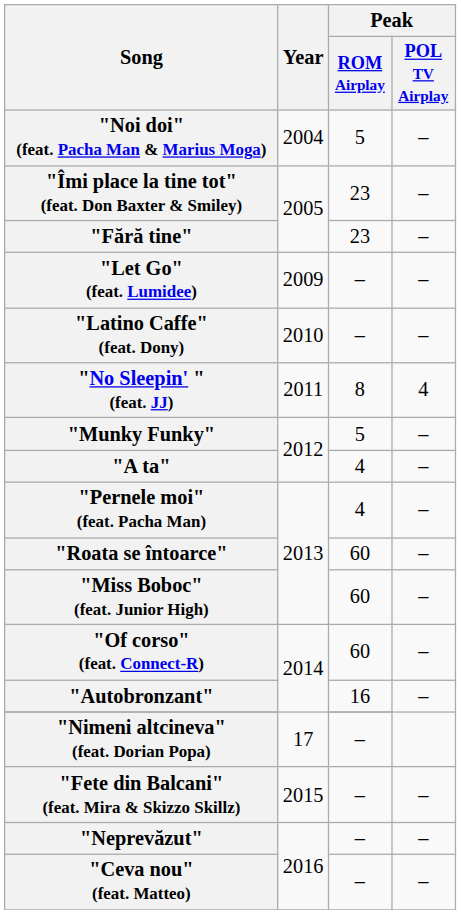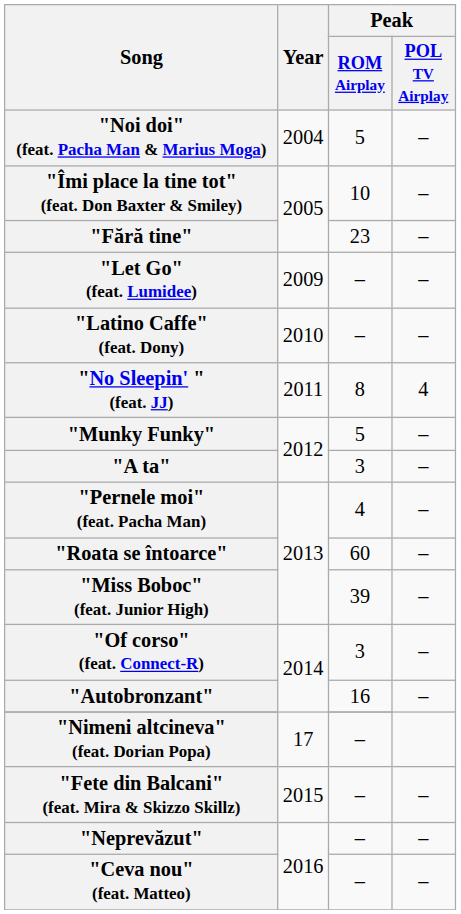 <table class="wikitable plainrowheaders" style="text-align:center;" border="1">
 <tr>
 <th scope="col" rowspan="2" style="width:13em;">Song</th>
 <th scope="col" rowspan="2">Year</th>
 <th scope="col" colspan="2">Peak</th>
 </tr>
 <tr>
 <th scope="col" style="width:3em;font-size:90%;"><a href='#'>ROM <small>Airplay</small></a></th>
 <th scope="col" style="width:3em;font-size:90%;"><a href='#'>POL <small>TV Airplay</small></a></th>
 </tr>
 <tr>
 <th scope="row">"Noi doi" <br><small>(feat. <a href='#'>Pacha Man</a> & <a href='#'>Marius Moga</a>)</small></th>
 <td rowspan="1">2004</td>
 <td>5</td>
 <td>–</td>
 </tr>
 <tr>
 <th scope="row">"Îmi place la tine tot" <br><small>(feat. Don Baxter & Smiley)</small></th>
 <td rowspan="2">2005</td>
-<td>23</td>
+<td>10</td>
 <td>–</td>
 </tr>
 <tr>
 <th scope="row">"Fără tine"</th>
 <td>23</td>
 <td>–</td>
 </tr>
 <tr>
 <th scope="row">"Let Go" <br><small>(feat. <a href='#'>Lumidee</a>)</small></th>
 <td rowspan="1">2009</td>
 <td>–</td>
 <td>–</td>
 </tr>
 <tr>
 <th scope="row">"Latino Caffe" <br><small>(feat. Dony)</small></th>
 <td rowspan="1">2010</td>
 <td>–</td>
 <td>–</td>
 </tr>
 <tr>
 <th scope="row">"<a href='#'>No Sleepin'</a> " <br><small>(feat. <a href='#'>JJ</a>)</small></th>
 <td rowspan="1">2011</td>
 <td>8</td>
 <td>4</td>
 </tr>
 <tr>
 <th scope="row">"Munky Funky"</th>
 <td rowspan="2">2012</td>
 <td>5</td>
 <td>–</td>
 </tr>
 <tr>
 <th scope="row">"A ta"</th>
-<td>4</td>
+<td>3</td>
 <td>–</td>
 </tr>
 <tr>
 <th scope="row">"Pernele moi" <br><small>(feat. Pacha Man)</small></th>
 <td rowspan="3">2013</td>
 <td>4</td>
 <td>–</td>
 </tr>
 <tr>
 <th scope="row">"Roata se întoarce"</th>
 <td>60</td>
 <td>–</td>
 </tr>
 <tr>
 <th scope="row">"Miss Boboc" <br><small>(feat. Junior High)</small></th>
-<td>60</td>
+<td>39</td>
 <td>–</td>
 </tr>
 <tr>
 <th scope="row">"Of corso" <br><small>(feat. <a href='#'>Connect-R</a>)</small></th>
 <td rowspan="3">2014</td>
-<td>60</td>
+<td>3</td>
 <td>–</td>
 </tr>
 <tr>
 <th scope="row">"Autobronzant"</th>
 <td>16</td>
 <td>–</td>
 </tr>
 <tr>
 </tr>
 <tr>
 <th scope="row">"Nimeni altcineva" <br><small>(feat. Dorian Popa)</small></th>
 <td>17</td>
 <td>–</td>
 </tr>
 <tr>
 <th scope="row">"Fete din Balcani" <br><small>(feat. Mira & Skizzo Skillz)</small></th>
 <td>2015</td>
 <td>–</td>
 <td>–</td>
 </tr>
 <tr>
 <th scope="row">"Neprevăzut" <br><small></small></th>
 <td rowspan="2">2016</td>
 <td>–</td>
 <td>–</td>
 </tr>
 <tr>
 <th scope="row">"Ceva nou" <br><small>(feat. Matteo)</small></th>
 <td>–</td>
 <td>–</td>
 </tr>
 <tr>
 </tr>
 </table>
